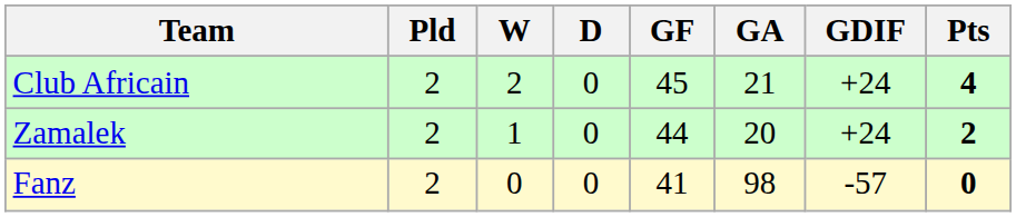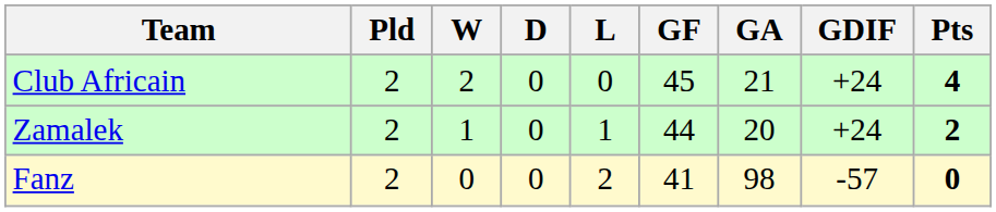 <table class=wikitable style="text-align:center" width=500>
 <tr>
 <th width=25%>Team</th>
 <th width=5%>Pld</th>
 <th width=5%>W</th>
 <th width=5%>D</th>
+<th width=5%>L</th>
 <th width=5%>GF</th>
 <th width=5%>GA</th>
 <th width=5%>GDIF</th>
 <th width=5%>Pts</th>
 </tr>
 <tr bgcolor=#ccffcc>
 <td align="left"> <a href='#'>Club Africain</a></td>
 <td>2</td>
 <td>2</td>
+<td>0</td>
 <td>0</td>
 <td>45</td>
 <td>21</td>
 <td>+24</td>
 <td><strong>4</strong></td>
 </tr>
 <tr bgcolor=#ccffcc>
 <td align="left"> <a href='#'>Zamalek</a></td>
 <td>2</td>
 <td>1</td>
 <td>0</td>
+<td>1</td>
 <td>44</td>
 <td>20</td>
 <td>+24</td>
 <td><strong>2</strong></td>
 </tr>
 <tr bgcolor=#fffacd>
 <td align="left"> <a href='#'>Fanz</a></td>
 <td>2</td>
 <td>0</td>
 <td>0</td>
+<td>2</td>
 <td>41</td>
 <td>98</td>
 <td>-57</td>
 <td><strong>0</strong></td>
 </tr>
 </table>
